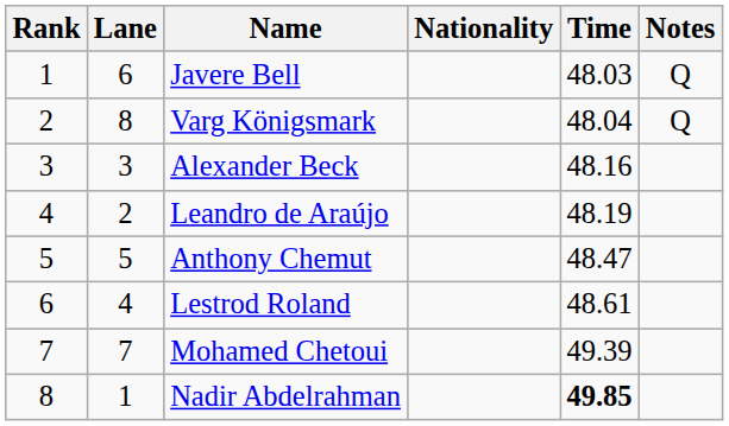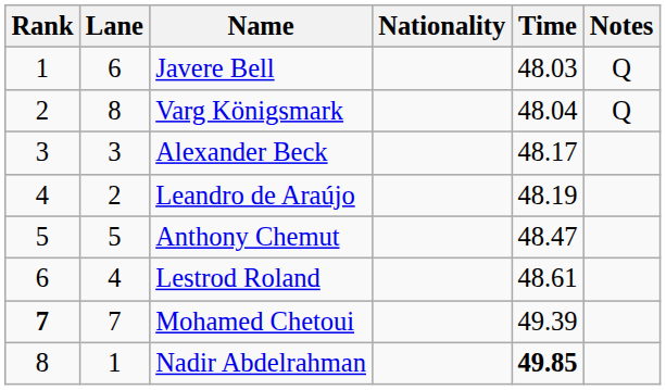 <table class="wikitable sortable" style="text-align:center">
 <tr>
 <th>Rank</th>
 <th>Lane</th>
 <th>Name</th>
 <th>Nationality</th>
 <th>Time</th>
 <th>Notes</th>
 </tr>
 <tr>
 <td align=center>1</td>
 <td align=center>6</td>
 <td align=left><a href='#'>Javere Bell</a></td>
 <td align=left></td>
 <td>48.03</td>
 <td>Q</td>
 </tr>
 <tr>
 <td align=center>2</td>
 <td align=center>8</td>
 <td align=left><a href='#'>Varg Königsmark</a></td>
 <td align=left></td>
 <td>48.04</td>
 <td>Q</td>
 </tr>
 <tr>
 <td align=center>3</td>
 <td align=center>3</td>
 <td align=left><a href='#'>Alexander Beck</a></td>
 <td align=left></td>
-<td>48.16</td>
+<td>48.17</td>
 <td></td>
 </tr>
 <tr>
 <td align=center>4</td>
 <td align=center>2</td>
 <td align=left><a href='#'>Leandro de Araújo</a></td>
 <td align=left></td>
 <td>48.19</td>
 <td></td>
 </tr>
 <tr>
 <td align=center>5</td>
 <td align=center>5</td>
 <td align=left><a href='#'>Anthony Chemut</a></td>
 <td align=left></td>
 <td>48.47</td>
 <td></td>
 </tr>
 <tr>
 <td align=center>6</td>
 <td align=center>4</td>
 <td align=left><a href='#'>Lestrod Roland</a></td>
 <td align=left></td>
 <td>48.61</td>
 <td></td>
 </tr>
 <tr>
-<td align=center>7</td>
+<td align=center><strong>7</strong></td>
 <td align=center>7</td>
 <td align=left><a href='#'>Mohamed Chetoui</a></td>
 <td align=left></td>
 <td>49.39</td>
 <td></td>
 </tr>
 <tr>
 <td align=center>8</td>
 <td align=center>1</td>
 <td align=left><a href='#'>Nadir Abdelrahman</a></td>
 <td align=left></td>
 <td><strong>49.85</strong></td>
 <td></td>
 </tr>
 </table>
